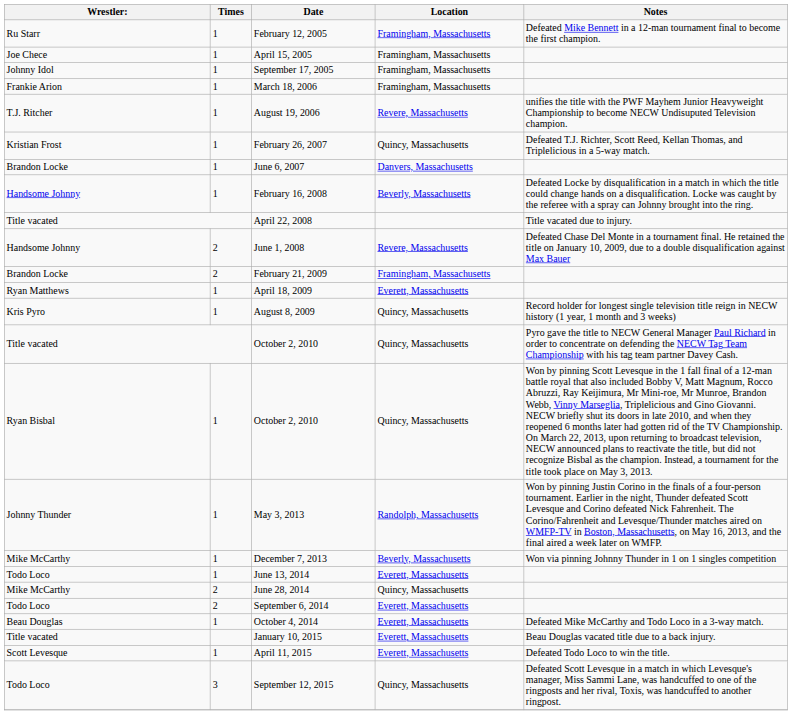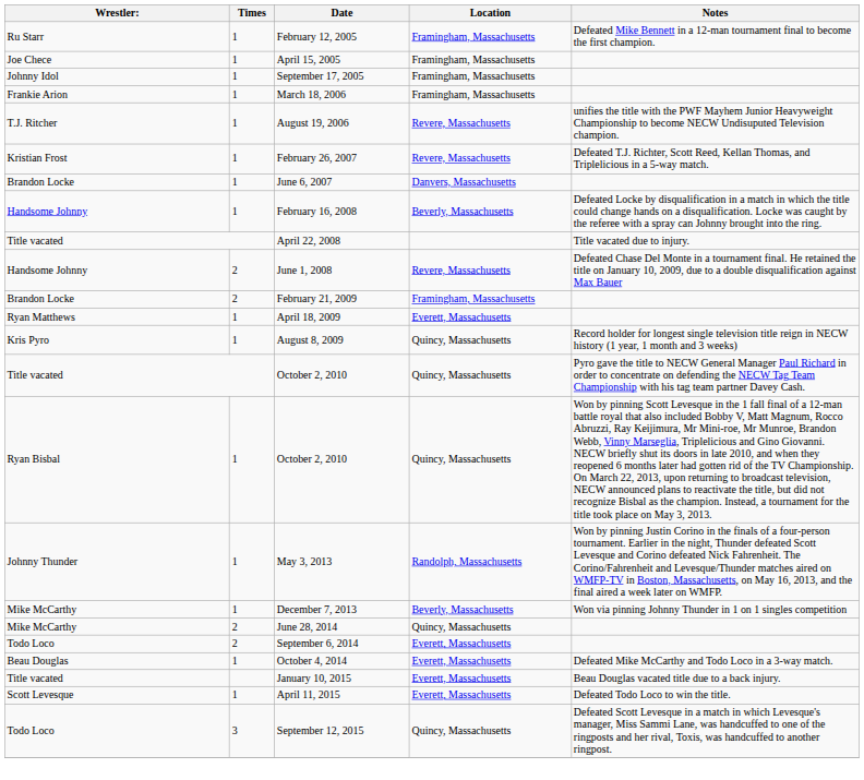 <table class="wikitable" width=100%>
 <tr style="background: #e3e3e3;">
 <th width=25%>Wrestler:</th>
 <th width=5%>Times</th>
 <th width=15%>Date</th>
 <th width=18%>Location</th>
 <th width=32%>Notes</th>
 </tr>
 <tr>
 <td>Ru Starr</td>
 <td>1</td>
 <td>February 12, 2005</td>
 <td><a href='#'>Framingham, Massachusetts</a></td>
 <td>Defeated <a href='#'>Mike Bennett</a> in a 12-man tournament final to become the first champion.</td>
 </tr>
 <tr>
 <td>Joe Chece</td>
 <td>1</td>
 <td>April 15, 2005</td>
 <td>Framingham, Massachusetts</td>
 <td></td>
 </tr>
 <tr>
 <td>Johnny Idol</td>
 <td>1</td>
 <td>September 17, 2005</td>
 <td>Framingham, Massachusetts</td>
 <td></td>
 </tr>
 <tr>
 <td>Frankie Arion</td>
 <td>1</td>
 <td>March 18, 2006</td>
 <td>Framingham, Massachusetts</td>
 <td></td>
 </tr>
 <tr>
 <td>T.J. Ritcher</td>
 <td>1</td>
 <td>August 19, 2006</td>
 <td><a href='#'>Revere, Massachusetts</a></td>
 <td>unifies the title with the PWF Mayhem Junior Heavyweight Championship to become NECW Undisuputed Television champion.</td>
 </tr>
 <tr>
 <td>Kristian Frost</td>
 <td>1</td>
 <td>February 26, 2007</td>
-<td>Quincy, Massachusetts</td>
+<td><a href='#'>Revere, Massachusetts</a></td>
 <td>Defeated T.J. Richter, Scott Reed, Kellan Thomas, and Triplelicious in a 5-way match.</td>
 </tr>
 <tr>
 <td>Brandon Locke</td>
 <td>1</td>
 <td>June 6, 2007</td>
 <td><a href='#'>Danvers, Massachusetts</a></td>
 <td></td>
 </tr>
 <tr>
 <td><a href='#'>Handsome Johnny</a></td>
 <td>1</td>
 <td>February 16, 2008</td>
 <td><a href='#'>Beverly, Massachusetts</a></td>
 <td>Defeated Locke by disqualification in a match in which the title could change hands on a disqualification.  Locke was caught by the referee with a spray can Johnny brought into the ring.</td>
 </tr>
 <tr>
 <td colspan=2>Title vacated</td>
 <td>April 22, 2008</td>
 <td></td>
 <td>Title vacated due to injury.</td>
 </tr>
 <tr>
 <td>Handsome Johnny</td>
 <td>2</td>
 <td>June 1, 2008</td>
 <td><a href='#'>Revere, Massachusetts</a></td>
 <td>Defeated Chase Del Monte in a tournament final.  He retained the title on January 10, 2009, due to a double disqualification against <a href='#'>Max Bauer</a></td>
 </tr>
 <tr>
 <td>Brandon Locke</td>
 <td>2</td>
 <td>February 21, 2009</td>
 <td><a href='#'>Framingham, Massachusetts</a></td>
 <td></td>
 </tr>
 <tr>
 <td>Ryan Matthews</td>
 <td>1</td>
 <td>April 18, 2009</td>
 <td><a href='#'>Everett, Massachusetts</a></td>
 <td></td>
 </tr>
 <tr>
 <td>Kris Pyro</td>
 <td>1</td>
 <td>August 8, 2009</td>
 <td>Quincy, Massachusetts</td>
 <td>Record holder for longest single television title reign in NECW history (1 year, 1 month and 3 weeks)</td>
 </tr>
 <tr>
 <td colspan=2>Title vacated</td>
 <td>October 2, 2010</td>
 <td>Quincy, Massachusetts</td>
 <td>Pyro gave the title to NECW General Manager <a href='#'>Paul Richard</a> in order to concentrate on defending the <a href='#'>NECW Tag Team Championship</a> with his tag team partner Davey Cash.</td>
 </tr>
 <tr>
 <td>Ryan Bisbal</td>
 <td>1</td>
 <td>October 2, 2010</td>
 <td>Quincy, Massachusetts</td>
 <td>Won by pinning Scott Levesque in the 1 fall final of a 12-man battle royal that also included Bobby V, Matt Magnum, Rocco Abruzzi, Ray Keijimura, Mr Mini-roe, Mr Munroe, Brandon Webb, <a href='#'>Vinny Marseglia</a>, Triplelicious and Gino Giovanni.  NECW briefly shut its doors in late 2010, and when they reopened 6 months later had gotten rid of the TV Championship.  On March 22, 2013, upon returning to broadcast television, NECW announced plans to reactivate the title, but did not recognize Bisbal as the champion.  Instead, a tournament for the title took place on May 3, 2013.</td>
 </tr>
 <tr>
 <td>Johnny Thunder</td>
 <td>1</td>
 <td>May 3, 2013</td>
 <td><a href='#'>Randolph, Massachusetts</a></td>
 <td>Won by pinning Justin Corino in the finals of a four-person tournament.  Earlier in the night, Thunder defeated Scott Levesque and Corino defeated Nick Fahrenheit.  The Corino/Fahrenheit and Levesque/Thunder matches aired on <a href='#'>WMFP-TV</a> in <a href='#'>Boston, Massachusetts</a>, on May 16, 2013, and the final aired a week later on WMFP.</td>
 </tr>
 <tr>
 <td>Mike McCarthy</td>
 <td>1</td>
 <td>December 7, 2013</td>
 <td><a href='#'>Beverly, Massachusetts</a></td>
 <td>Won via pinning Johnny Thunder in 1 on 1 singles competition</td>
 </tr>
 <tr>
-<td>Todo Loco</td>
-<td>1</td>
-<td>June 13, 2014</td>
-<td><a href='#'>Everett, Massachusetts</a></td>
-<td></td>
-</tr>
-<tr>
 <td>Mike McCarthy</td>
 <td>2</td>
 <td>June 28, 2014</td>
 <td>Quincy, Massachusetts</td>
 <td></td>
 </tr>
 <tr>
 <td>Todo Loco</td>
 <td>2</td>
 <td>September 6, 2014</td>
 <td><a href='#'>Everett, Massachusetts</a></td>
 <td></td>
 </tr>
 <tr>
 <td>Beau Douglas</td>
 <td>1</td>
 <td>October 4, 2014</td>
 <td><a href='#'>Everett, Massachusetts</a></td>
 <td>Defeated Mike McCarthy and Todo Loco in a 3-way match.</td>
 </tr>
 <tr>
 <td>Title vacated</td>
 <td></td>
 <td>January 10, 2015</td>
 <td><a href='#'>Everett, Massachusetts</a></td>
 <td>Beau Douglas vacated title due to a back injury.</td>
 </tr>
 <tr>
 <td>Scott Levesque</td>
 <td>1</td>
 <td>April 11, 2015</td>
 <td><a href='#'>Everett, Massachusetts</a></td>
 <td>Defeated Todo Loco to win the title.</td>
 </tr>
 <tr>
 <td>Todo Loco</td>
 <td>3</td>
 <td>September 12, 2015</td>
 <td>Quincy, Massachusetts</td>
 <td>Defeated Scott Levesque in a match in which Levesque's manager, Miss Sammi Lane, was handcuffed to one of the ringposts and her rival, Toxis, was handcuffed to another ringpost.</td>
 </tr>
 <tr>
 </tr>
 </table>
